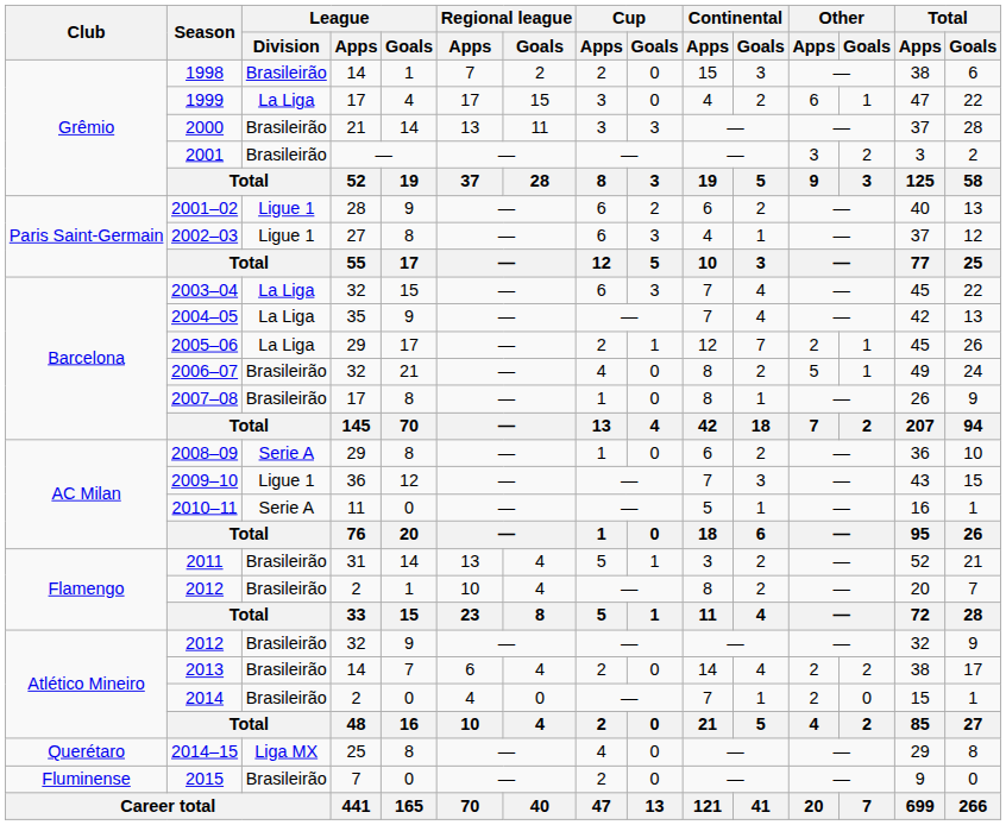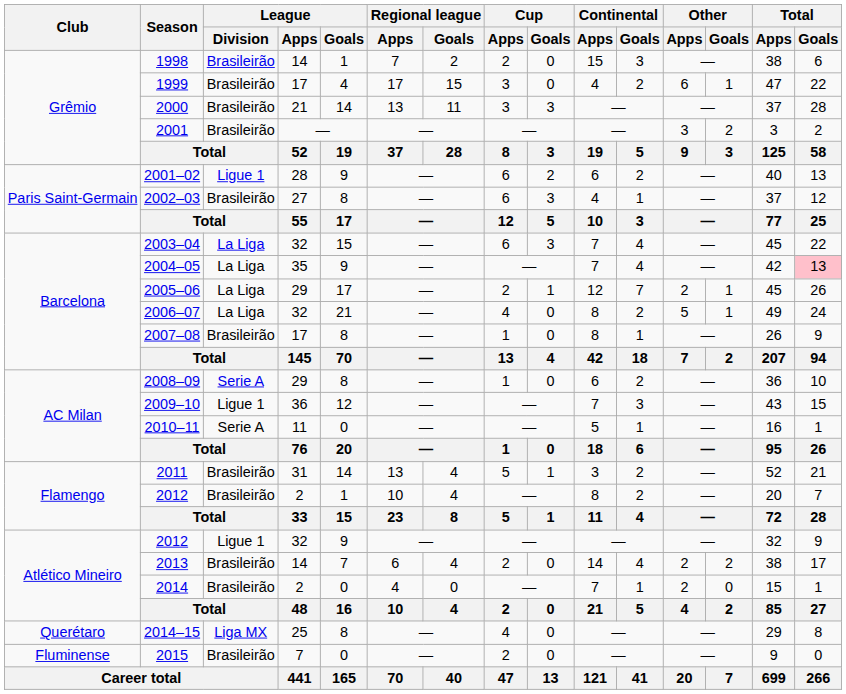 <table class="wikitable" style="text-align: center">
 <tr>
 <th rowspan="2">Club</th>
 <th rowspan="2">Season</th>
 <th colspan="3">League</th>
 <th colspan="2">Regional league</th>
 <th colspan="2">Cup</th>
 <th colspan="2">Continental</th>
 <th colspan="2">Other</th>
 <th colspan="2">Total</th>
 </tr>
 <tr>
 <th>Division</th>
 <th>Apps</th>
 <th>Goals</th>
 <th>Apps</th>
 <th>Goals</th>
 <th>Apps</th>
 <th>Goals</th>
 <th>Apps</th>
 <th>Goals</th>
 <th>Apps</th>
 <th>Goals</th>
 <th>Apps</th>
 <th>Goals</th>
 </tr>
 <tr>
 <td rowspan="5"><a href='#'>Grêmio</a></td>
 <td><a href='#'>1998</a></td>
 <td><a href='#'>Brasileirão</a></td>
 <td>14</td>
 <td>1</td>
 <td>7</td>
 <td>2</td>
 <td>2</td>
 <td>0</td>
 <td>15</td>
 <td>3</td>
 <td colspan="2">—</td>
 <td>38</td>
 <td>6</td>
 </tr>
 <tr>
 <td><a href='#'>1999</a></td>
-<td><a href='#'>La Liga</a></td>
+<td>Brasileirão</td>
 <td>17</td>
 <td>4</td>
 <td>17</td>
 <td>15</td>
 <td>3</td>
 <td>0</td>
 <td>4</td>
 <td>2</td>
 <td>6</td>
 <td>1</td>
 <td>47</td>
 <td>22</td>
 </tr>
 <tr>
 <td><a href='#'>2000</a></td>
 <td>Brasileirão</td>
 <td>21</td>
 <td>14</td>
 <td>13</td>
 <td>11</td>
 <td>3</td>
 <td>3</td>
 <td colspan="2">—</td>
 <td colspan="2">—</td>
 <td>37</td>
 <td>28</td>
 </tr>
 <tr>
 <td><a href='#'>2001</a></td>
 <td>Brasileirão</td>
 <td colspan="2">—</td>
 <td colspan="2">—</td>
 <td colspan="2">—</td>
 <td colspan="2">—</td>
 <td>3</td>
 <td>2</td>
 <td>3</td>
 <td>2</td>
 </tr>
 <tr>
 <th colspan="2">Total</th>
 <th>52</th>
 <th>19</th>
 <th>37</th>
 <th>28</th>
 <th>8</th>
 <th>3</th>
 <th>19</th>
 <th>5</th>
 <th>9</th>
 <th>3</th>
 <th>125</th>
 <th>58</th>
 </tr>
 <tr>
 <td rowspan="3"><a href='#'>Paris Saint-Germain</a></td>
 <td><a href='#'>2001–02</a></td>
 <td><a href='#'>Ligue 1</a></td>
 <td>28</td>
 <td>9</td>
 <td colspan="2">—</td>
 <td>6</td>
 <td>2</td>
 <td>6</td>
 <td>2</td>
 <td colspan="2">—</td>
 <td>40</td>
 <td>13</td>
 </tr>
 <tr>
 <td><a href='#'>2002–03</a></td>
-<td>Ligue 1</td>
+<td>Brasileirão</td>
 <td>27</td>
 <td>8</td>
 <td colspan="2">—</td>
 <td>6</td>
 <td>3</td>
 <td>4</td>
 <td>1</td>
 <td colspan="2">—</td>
 <td>37</td>
 <td>12</td>
 </tr>
 <tr>
 <th colspan="2">Total</th>
 <th>55</th>
 <th>17</th>
 <th colspan="2">—</th>
 <th>12</th>
 <th>5</th>
 <th>10</th>
 <th>3</th>
 <th colspan="2">—</th>
 <th>77</th>
 <th>25</th>
 </tr>
 <tr>
 <td rowspan="6"><a href='#'>Barcelona</a></td>
 <td><a href='#'>2003–04</a></td>
 <td><a href='#'>La Liga</a></td>
 <td>32</td>
 <td>15</td>
 <td colspan="2">—</td>
 <td>6</td>
 <td>3</td>
 <td>7</td>
 <td>4</td>
 <td colspan="2">—</td>
 <td>45</td>
 <td>22</td>
 </tr>
 <tr>
 <td><a href='#'>2004–05</a></td>
 <td>La Liga</td>
 <td>35</td>
 <td>9</td>
 <td colspan="2">—</td>
 <td colspan="2">—</td>
 <td>7</td>
 <td>4</td>
 <td colspan="2">—</td>
 <td>42</td>
-<td>13</td>
+<td style="background: pink;">13</td>
 </tr>
 <tr>
 <td><a href='#'>2005–06</a></td>
 <td>La Liga</td>
 <td>29</td>
 <td>17</td>
 <td colspan="2">—</td>
 <td>2</td>
 <td>1</td>
 <td>12</td>
 <td>7</td>
 <td>2</td>
 <td>1</td>
 <td>45</td>
 <td>26</td>
 </tr>
 <tr>
 <td><a href='#'>2006–07</a></td>
-<td>Brasileirão</td>
+<td>La Liga</td>
 <td>32</td>
 <td>21</td>
 <td colspan="2">—</td>
 <td>4</td>
 <td>0</td>
 <td>8</td>
 <td>2</td>
 <td>5</td>
 <td>1</td>
 <td>49</td>
 <td>24</td>
 </tr>
 <tr>
 <td><a href='#'>2007–08</a></td>
 <td>Brasileirão</td>
 <td>17</td>
 <td>8</td>
 <td colspan="2">—</td>
 <td>1</td>
 <td>0</td>
 <td>8</td>
 <td>1</td>
 <td colspan="2">—</td>
 <td>26</td>
 <td>9</td>
 </tr>
 <tr>
 <th colspan="2">Total</th>
 <th>145</th>
 <th>70</th>
 <th colspan="2">—</th>
 <th>13</th>
 <th>4</th>
 <th>42</th>
 <th>18</th>
 <th>7</th>
 <th>2</th>
 <th>207</th>
 <th>94</th>
 </tr>
 <tr>
 <td rowspan="4"><a href='#'>AC Milan</a></td>
 <td><a href='#'>2008–09</a></td>
 <td><a href='#'>Serie A</a></td>
 <td>29</td>
 <td>8</td>
 <td colspan="2">—</td>
 <td>1</td>
 <td>0</td>
 <td>6</td>
 <td>2</td>
 <td colspan="2">—</td>
 <td>36</td>
 <td>10</td>
 </tr>
 <tr>
 <td><a href='#'>2009–10</a></td>
 <td>Ligue 1</td>
 <td>36</td>
 <td>12</td>
 <td colspan="2">—</td>
 <td colspan="2">—</td>
 <td>7</td>
 <td>3</td>
 <td colspan="2">—</td>
 <td>43</td>
 <td>15</td>
 </tr>
 <tr>
 <td><a href='#'>2010–11</a></td>
 <td>Serie A</td>
 <td>11</td>
 <td>0</td>
 <td colspan="2">—</td>
 <td colspan="2">—</td>
 <td>5</td>
 <td>1</td>
 <td colspan="2">—</td>
 <td>16</td>
 <td>1</td>
 </tr>
 <tr>
 <th colspan="2">Total</th>
 <th>76</th>
 <th>20</th>
 <th colspan="2">—</th>
 <th>1</th>
 <th>0</th>
 <th>18</th>
 <th>6</th>
 <th colspan="2">—</th>
 <th>95</th>
 <th>26</th>
 </tr>
 <tr>
 <td rowspan="3"><a href='#'>Flamengo</a></td>
 <td><a href='#'>2011</a></td>
 <td>Brasileirão</td>
 <td>31</td>
 <td>14</td>
 <td>13</td>
 <td>4</td>
 <td>5</td>
 <td>1</td>
 <td>3</td>
 <td>2</td>
 <td colspan="2">—</td>
 <td>52</td>
 <td>21</td>
 </tr>
 <tr>
 <td><a href='#'>2012</a></td>
 <td>Brasileirão</td>
 <td>2</td>
 <td>1</td>
 <td>10</td>
 <td>4</td>
 <td colspan="2">—</td>
 <td>8</td>
 <td>2</td>
 <td colspan="2">—</td>
 <td>20</td>
 <td>7</td>
 </tr>
 <tr>
 <th colspan="2">Total</th>
 <th>33</th>
 <th>15</th>
 <th>23</th>
 <th>8</th>
 <th>5</th>
 <th>1</th>
 <th>11</th>
 <th>4</th>
 <th colspan="2">—</th>
 <th>72</th>
 <th>28</th>
 </tr>
 <tr>
 <td rowspan="4"><a href='#'>Atlético Mineiro</a></td>
 <td><a href='#'>2012</a></td>
-<td>Brasileirão</td>
+<td>Ligue 1</td>
 <td>32</td>
 <td>9</td>
 <td colspan="2">—</td>
 <td colspan="2">—</td>
 <td colspan="2">—</td>
 <td colspan="2">—</td>
 <td>32</td>
 <td>9</td>
 </tr>
 <tr>
 <td><a href='#'>2013</a></td>
 <td>Brasileirão</td>
 <td>14</td>
 <td>7</td>
 <td>6</td>
 <td>4</td>
 <td>2</td>
 <td>0</td>
 <td>14</td>
 <td>4</td>
 <td>2</td>
 <td>2</td>
 <td>38</td>
 <td>17</td>
 </tr>
 <tr>
 <td><a href='#'>2014</a></td>
 <td>Brasileirão</td>
 <td>2</td>
 <td>0</td>
 <td>4</td>
 <td>0</td>
 <td colspan="2">—</td>
 <td>7</td>
 <td>1</td>
 <td>2</td>
 <td>0</td>
 <td>15</td>
 <td>1</td>
 </tr>
 <tr>
 <th colspan="2">Total</th>
 <th>48</th>
 <th>16</th>
 <th>10</th>
 <th>4</th>
 <th>2</th>
 <th>0</th>
 <th>21</th>
 <th>5</th>
 <th>4</th>
 <th>2</th>
 <th>85</th>
 <th>27</th>
 </tr>
 <tr>
 <td><a href='#'>Querétaro</a></td>
 <td><a href='#'>2014–15</a></td>
 <td><a href='#'>Liga MX</a></td>
 <td>25</td>
 <td>8</td>
 <td colspan="2">—</td>
 <td>4</td>
 <td>0</td>
 <td colspan="2">—</td>
 <td colspan="2">—</td>
 <td>29</td>
 <td>8</td>
 </tr>
 <tr>
 <td><a href='#'>Fluminense</a></td>
 <td><a href='#'>2015</a></td>
 <td>Brasileirão</td>
 <td>7</td>
 <td>0</td>
 <td colspan="2">—</td>
 <td>2</td>
 <td>0</td>
 <td colspan="2">—</td>
 <td colspan="2">—</td>
 <td>9</td>
 <td>0</td>
 </tr>
 <tr>
 <th colspan="3">Career total</th>
 <th>441</th>
 <th>165</th>
 <th>70</th>
 <th>40</th>
 <th>47</th>
 <th>13</th>
 <th>121</th>
 <th>41</th>
 <th>20</th>
 <th>7</th>
 <th>699</th>
 <th>266</th>
 </tr>
 </table>
